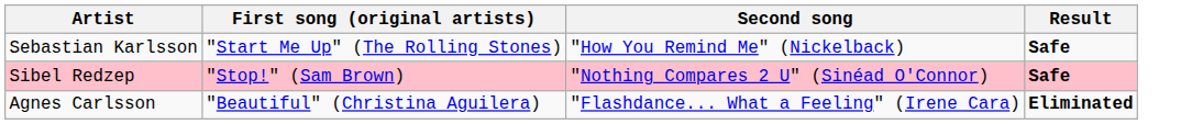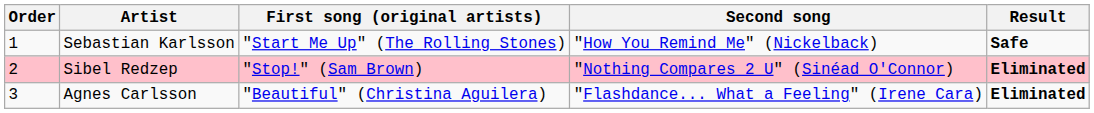 <table class=wikitable>
 <tr>
+<th>Order</th>
 <th>Artist</th>
 <th>First song (original artists)</th>
 <th>Second song</th>
 <th>Result</th>
 </tr>
 <tr>
+<td>1</td>
 <td>Sebastian Karlsson</td>
 <td>"<a href='#'>Start Me Up</a>" (<a href='#'>The Rolling Stones</a>)</td>
 <td>"<a href='#'>How You Remind Me</a>" (<a href='#'>Nickelback</a>)</td>
 <td><strong>Safe</strong></td>
 </tr>
 <tr style="background:pink;">
+<td>2</td>
 <td>Sibel Redzep</td>
 <td>"<a href='#'>Stop!</a>" (<a href='#'>Sam Brown</a>)</td>
 <td>"<a href='#'>Nothing Compares 2 U</a>" (<a href='#'>Sinéad O'Connor</a>)</td>
-<td><strong>Safe</strong></td>
+<td><strong>Eliminated</strong></td>
 </tr>
 <tr>
+<td>3</td>
 <td>Agnes Carlsson</td>
 <td>"<a href='#'>Beautiful</a>" (<a href='#'>Christina Aguilera</a>)</td>
 <td>"<a href='#'>Flashdance... What a Feeling</a>" (<a href='#'>Irene Cara</a>)</td>
 <td><strong>Eliminated</strong></td>
 </tr>
 </table>
